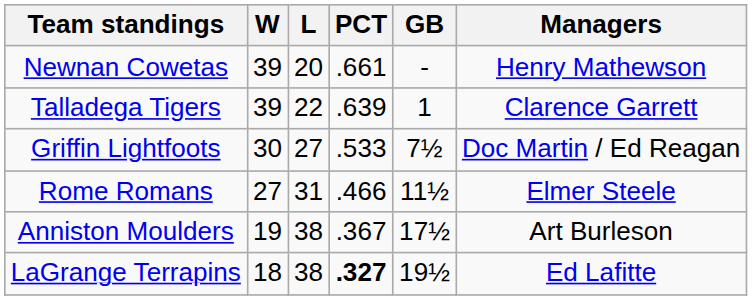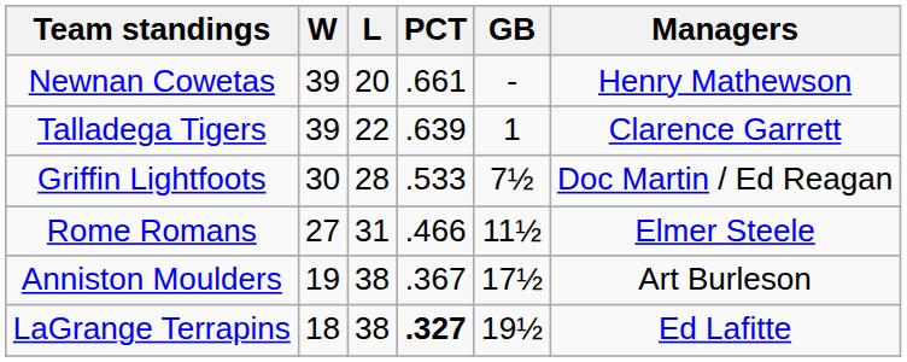 <table class="wikitable" style="text-align:center">
 <tr>
 <th>Team standings</th>
 <th>W</th>
 <th>L</th>
 <th>PCT</th>
 <th>GB</th>
 <th>Managers</th>
 </tr>
 <tr>
 <td><a href='#'>Newnan Cowetas</a></td>
 <td>39</td>
 <td>20</td>
 <td>.661</td>
 <td>-</td>
 <td><a href='#'>Henry Mathewson</a></td>
 </tr>
 <tr>
 <td><a href='#'>Talladega Tigers</a></td>
 <td>39</td>
 <td>22</td>
 <td>.639</td>
 <td>1</td>
 <td><a href='#'>Clarence Garrett</a></td>
 </tr>
 <tr>
 <td><a href='#'>Griffin Lightfoots</a></td>
 <td>30</td>
-<td>27</td>
+<td>28</td>
 <td>.533</td>
 <td>7½</td>
 <td><a href='#'>Doc Martin</a> / Ed Reagan</td>
 </tr>
 <tr>
 <td><a href='#'>Rome Romans</a></td>
 <td>27</td>
 <td>31</td>
 <td>.466</td>
 <td>11½</td>
 <td><a href='#'>Elmer Steele</a></td>
 </tr>
 <tr>
 <td><a href='#'>Anniston Moulders</a></td>
 <td>19</td>
 <td>38</td>
 <td>.367</td>
 <td>17½</td>
 <td>Art Burleson</td>
 </tr>
 <tr>
 <td><a href='#'>LaGrange Terrapins</a></td>
 <td>18</td>
 <td>38</td>
 <td><strong>.327</strong></td>
 <td>19½</td>
 <td><a href='#'>Ed Lafitte</a></td>
 </tr>
 </table>
